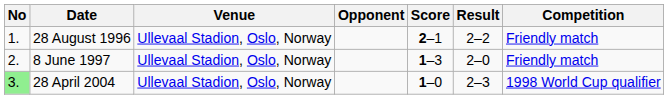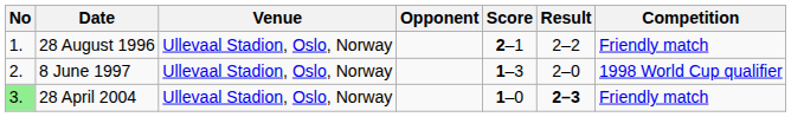 <table class="wikitable" style="font-size:100%;">
 <tr>
 <th>No</th>
 <th>Date</th>
 <th>Venue</th>
 <th>Opponent</th>
 <th>Score</th>
 <th>Result</th>
 <th>Competition</th>
 </tr>
 <tr>
 <td>1.</td>
 <td>28 August 1996</td>
 <td><a href='#'>Ullevaal Stadion</a>, <a href='#'>Oslo</a>, Norway</td>
 <td></td>
 <td align=center><strong>2</strong>–1</td>
 <td align=center>2–2</td>
 <td><a href='#'> Friendly match</a></td>
 </tr>
 <tr>
 <td>2.</td>
 <td>8 June 1997</td>
 <td><a href='#'>Ullevaal Stadion</a>, <a href='#'>Oslo</a>, Norway</td>
 <td></td>
 <td align=center><strong>1</strong>–3</td>
 <td align=center>2–0</td>
-<td><a href='#'> Friendly match</a></td>
+<td><a href='#'> 1998 World Cup qualifier</a></td>
 </tr>
 <tr>
 <td style="background: lightgreen;">3.</td>
 <td>28 April 2004</td>
 <td><a href='#'>Ullevaal Stadion</a>, <a href='#'>Oslo</a>, Norway</td>
 <td></td>
 <td align=center><strong>1</strong>–0</td>
-<td align=center>2–3</td>
-<td><a href='#'> 1998 World Cup qualifier</a></td>
+<td align=center><strong>2–3</strong></td>
+<td><a href='#'> Friendly match</a></td>
 </tr>
 </table>
